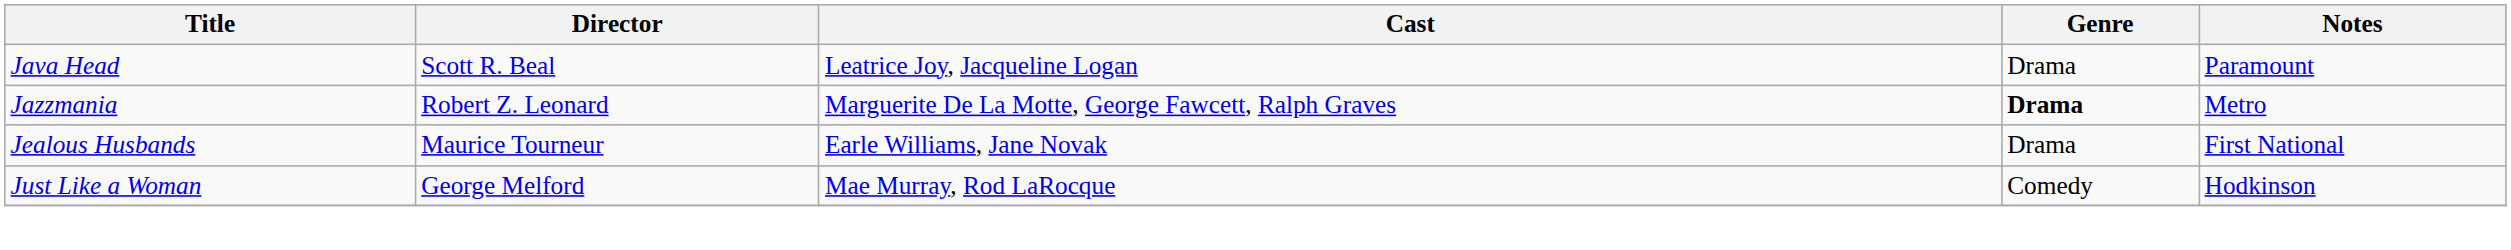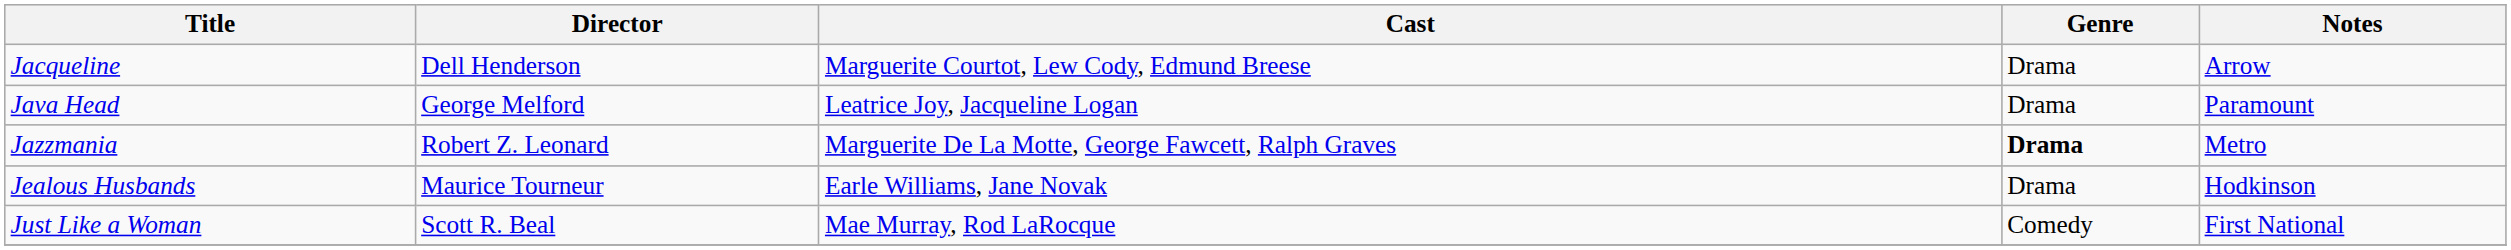 <table class="wikitable" width= "100%">
 <tr>
 <th>Title</th>
 <th>Director</th>
 <th>Cast</th>
 <th>Genre</th>
 <th>Notes</th>
 </tr>
 <tr>
+<td><em><a href='#'>Jacqueline</a></em></td>
+<td><a href='#'>Dell Henderson</a></td>
+<td><a href='#'>Marguerite Courtot</a>, <a href='#'>Lew Cody</a>, <a href='#'>Edmund Breese</a></td>
+<td>Drama</td>
+<td><a href='#'>Arrow</a></td>
+</tr>
+<tr>
 <td><em><a href='#'>Java Head</a></em></td>
-<td><a href='#'>Scott R. Beal</a></td>
+<td><a href='#'>George Melford</a></td>
 <td><a href='#'>Leatrice Joy</a>, <a href='#'>Jacqueline Logan</a></td>
 <td>Drama</td>
 <td><a href='#'>Paramount</a></td>
 </tr>
 <tr>
 <td><em><a href='#'>Jazzmania</a></em></td>
 <td><a href='#'>Robert Z. Leonard</a></td>
 <td><a href='#'>Marguerite De La Motte</a>, <a href='#'>George Fawcett</a>, <a href='#'>Ralph Graves</a></td>
 <td><strong>Drama</strong></td>
 <td><a href='#'>Metro</a></td>
 </tr>
 <tr>
 <td><em><a href='#'>Jealous Husbands</a></em></td>
 <td><a href='#'>Maurice Tourneur</a></td>
 <td><a href='#'>Earle Williams</a>, <a href='#'>Jane Novak</a></td>
 <td>Drama</td>
-<td><a href='#'>First National</a></td>
+<td><a href='#'>Hodkinson</a></td>
 </tr>
 <tr>
 <td><em><a href='#'>Just Like a Woman</a></em></td>
-<td><a href='#'>George Melford</a></td>
+<td><a href='#'>Scott R. Beal</a></td>
 <td><a href='#'>Mae Murray</a>, <a href='#'>Rod LaRocque</a></td>
 <td>Comedy</td>
-<td><a href='#'>Hodkinson</a></td>
+<td><a href='#'>First National</a></td>
 </tr>
 <tr>
 </tr>
 </table>
